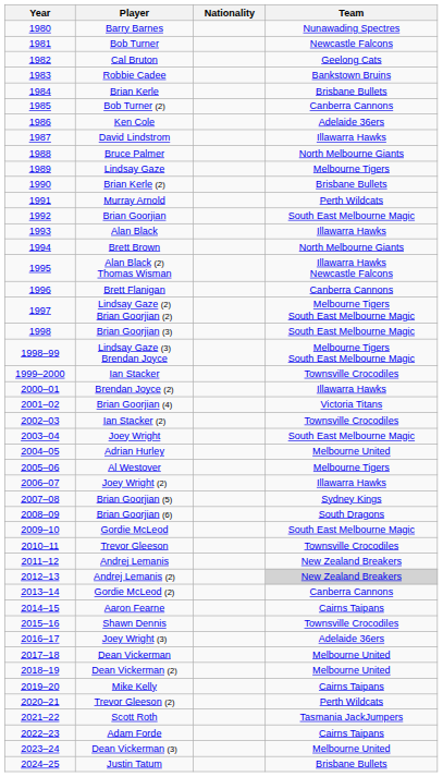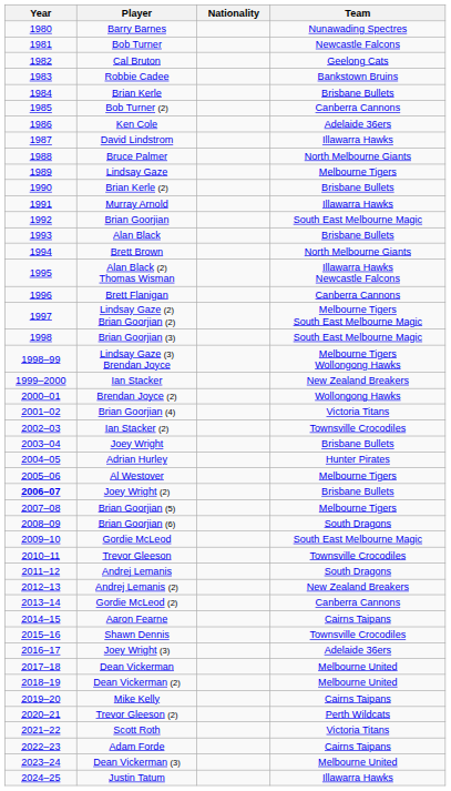 <table class="wikitable" style="width: 50%; text-align:center; font-size:90%">
 <tr>
 <th>Year</th>
 <th>Player</th>
 <th>Nationality</th>
 <th>Team</th>
 </tr>
 <tr>
 <td><a href='#'>1980</a></td>
 <td><a href='#'>Barry Barnes</a></td>
 <td></td>
 <td><a href='#'>Nunawading Spectres</a></td>
 </tr>
 <tr>
 <td><a href='#'>1981</a></td>
 <td><a href='#'>Bob Turner</a></td>
 <td></td>
 <td><a href='#'>Newcastle Falcons</a></td>
 </tr>
 <tr>
 <td><a href='#'>1982</a></td>
 <td><a href='#'>Cal Bruton</a></td>
 <td></td>
 <td><a href='#'>Geelong Cats</a></td>
 </tr>
 <tr>
 <td><a href='#'>1983</a></td>
 <td><a href='#'>Robbie Cadee</a></td>
 <td></td>
 <td><a href='#'>Bankstown Bruins</a></td>
 </tr>
 <tr>
 <td><a href='#'>1984</a></td>
 <td><a href='#'>Brian Kerle</a></td>
 <td></td>
 <td><a href='#'>Brisbane Bullets</a></td>
 </tr>
 <tr>
 <td><a href='#'>1985</a></td>
 <td><a href='#'>Bob Turner</a> <small>(2)</small></td>
 <td></td>
 <td><a href='#'>Canberra Cannons</a></td>
 </tr>
 <tr>
 <td><a href='#'>1986</a></td>
 <td><a href='#'>Ken Cole</a></td>
 <td></td>
 <td><a href='#'>Adelaide 36ers</a></td>
 </tr>
 <tr>
 <td><a href='#'>1987</a></td>
 <td><a href='#'>David Lindstrom</a></td>
 <td></td>
 <td><a href='#'>Illawarra Hawks</a></td>
 </tr>
 <tr>
 <td><a href='#'>1988</a></td>
 <td><a href='#'>Bruce Palmer</a></td>
 <td></td>
 <td><a href='#'>North Melbourne Giants</a></td>
 </tr>
 <tr>
 <td><a href='#'>1989</a></td>
 <td><a href='#'>Lindsay Gaze</a></td>
 <td></td>
 <td><a href='#'>Melbourne Tigers</a></td>
 </tr>
 <tr>
 <td><a href='#'>1990</a></td>
 <td><a href='#'>Brian Kerle</a> <small>(2)</small></td>
 <td></td>
 <td><a href='#'>Brisbane Bullets</a></td>
 </tr>
 <tr>
 <td><a href='#'>1991</a></td>
 <td><a href='#'>Murray Arnold</a></td>
 <td></td>
-<td><a href='#'>Perth Wildcats</a></td>
+<td><a href='#'>Illawarra Hawks</a></td>
 </tr>
 <tr>
 <td><a href='#'>1992</a></td>
 <td><a href='#'>Brian Goorjian</a></td>
 <td></td>
 <td><a href='#'>South East Melbourne Magic</a></td>
 </tr>
 <tr>
 <td><a href='#'>1993</a></td>
 <td><a href='#'>Alan Black</a></td>
 <td></td>
-<td><a href='#'>Illawarra Hawks</a></td>
+<td><a href='#'>Brisbane Bullets</a></td>
 </tr>
 <tr>
 <td><a href='#'>1994</a></td>
 <td><a href='#'>Brett Brown</a></td>
 <td></td>
 <td><a href='#'>North Melbourne Giants</a></td>
 </tr>
 <tr>
 <td><a href='#'>1995</a></td>
 <td><a href='#'>Alan Black</a> <small>(2)</small><br><a href='#'>Thomas Wisman</a></td>
 <td><br></td>
 <td><a href='#'>Illawarra Hawks</a><br><a href='#'>Newcastle Falcons</a></td>
 </tr>
 <tr>
 <td><a href='#'>1996</a></td>
 <td><a href='#'>Brett Flanigan</a></td>
 <td></td>
 <td><a href='#'>Canberra Cannons</a></td>
 </tr>
 <tr>
 <td><a href='#'>1997</a></td>
 <td><a href='#'>Lindsay Gaze</a> <small>(2)</small><br><a href='#'>Brian Goorjian</a> <small>(2)</small></td>
 <td><br></td>
 <td><a href='#'>Melbourne Tigers</a><br><a href='#'>South East Melbourne Magic</a></td>
 </tr>
 <tr>
 <td><a href='#'>1998</a></td>
 <td><a href='#'>Brian Goorjian</a> <small>(3)</small></td>
 <td></td>
 <td><a href='#'>South East Melbourne Magic</a></td>
 </tr>
 <tr>
 <td><a href='#'>1998–99</a></td>
 <td><a href='#'>Lindsay Gaze</a> <small>(3)</small><br><a href='#'>Brendan Joyce</a></td>
 <td><br></td>
-<td><a href='#'>Melbourne Tigers</a><br><a href='#'>South East Melbourne Magic</a></td>
+<td><a href='#'>Melbourne Tigers</a><br><a href='#'>Wollongong Hawks</a></td>
 </tr>
 <tr>
 <td><a href='#'>1999–2000</a></td>
 <td><a href='#'>Ian Stacker</a></td>
 <td></td>
-<td><a href='#'>Townsville Crocodiles</a></td>
+<td><a href='#'>New Zealand Breakers</a></td>
 </tr>
 <tr>
 <td><a href='#'>2000–01</a></td>
 <td><a href='#'>Brendan Joyce</a> <small>(2)</small></td>
 <td></td>
-<td><a href='#'>Illawarra Hawks</a></td>
+<td><a href='#'>Wollongong Hawks</a></td>
 </tr>
 <tr>
 <td><a href='#'>2001–02</a></td>
 <td><a href='#'>Brian Goorjian</a> <small>(4)</small></td>
 <td></td>
 <td><a href='#'>Victoria Titans</a></td>
 </tr>
 <tr>
 <td><a href='#'>2002–03</a></td>
 <td><a href='#'>Ian Stacker</a> <small>(2)</small></td>
 <td></td>
 <td><a href='#'>Townsville Crocodiles</a></td>
 </tr>
 <tr>
 <td><a href='#'>2003–04</a></td>
 <td><a href='#'>Joey Wright</a></td>
 <td></td>
-<td><a href='#'>South East Melbourne Magic</a></td>
+<td><a href='#'>Brisbane Bullets</a></td>
 </tr>
 <tr>
 <td><a href='#'>2004–05</a></td>
 <td><a href='#'>Adrian Hurley</a></td>
 <td></td>
-<td><a href='#'>Melbourne United</a></td>
+<td><a href='#'>Hunter Pirates</a></td>
 </tr>
 <tr>
 <td><a href='#'>2005–06</a></td>
 <td><a href='#'>Al Westover</a></td>
 <td></td>
 <td><a href='#'>Melbourne Tigers</a></td>
 </tr>
 <tr>
-<td><a href='#'>2006–07</a></td>
+<td><strong><a href='#'>2006–07</a></strong></td>
 <td><a href='#'>Joey Wright</a> <small>(2)</small></td>
 <td></td>
-<td><a href='#'>Illawarra Hawks</a></td>
+<td><a href='#'>Brisbane Bullets</a></td>
 </tr>
 <tr>
 <td><a href='#'>2007–08</a></td>
 <td><a href='#'>Brian Goorjian</a> <small>(5)</small></td>
 <td></td>
-<td><a href='#'>Sydney Kings</a></td>
+<td><a href='#'>Melbourne Tigers</a></td>
 </tr>
 <tr>
 <td><a href='#'>2008–09</a></td>
 <td><a href='#'>Brian Goorjian</a> <small>(6)</small></td>
 <td></td>
 <td><a href='#'>South Dragons</a></td>
 </tr>
 <tr>
 <td><a href='#'>2009–10</a></td>
 <td><a href='#'>Gordie McLeod</a></td>
 <td></td>
 <td><a href='#'>South East Melbourne Magic</a></td>
 </tr>
 <tr>
 <td><a href='#'>2010–11</a></td>
 <td><a href='#'>Trevor Gleeson</a></td>
 <td></td>
 <td><a href='#'>Townsville Crocodiles</a></td>
 </tr>
 <tr>
 <td><a href='#'>2011–12</a></td>
 <td><a href='#'>Andrej Lemanis</a></td>
 <td></td>
-<td><a href='#'>New Zealand Breakers</a></td>
+<td><a href='#'>South Dragons</a></td>
 </tr>
 <tr>
 <td><a href='#'>2012–13</a></td>
 <td><a href='#'>Andrej Lemanis</a> <small>(2)</small></td>
 <td></td>
-<td style="background: lightgrey;"><a href='#'>New Zealand Breakers</a></td>
+<td><a href='#'>New Zealand Breakers</a></td>
 </tr>
 <tr>
 <td><a href='#'>2013–14</a></td>
 <td><a href='#'>Gordie McLeod</a> <small>(2)</small></td>
 <td></td>
 <td><a href='#'>Canberra Cannons</a></td>
 </tr>
 <tr>
 <td><a href='#'>2014–15</a></td>
 <td><a href='#'>Aaron Fearne</a></td>
 <td></td>
 <td><a href='#'>Cairns Taipans</a></td>
 </tr>
 <tr>
 <td><a href='#'>2015–16</a></td>
 <td><a href='#'>Shawn Dennis</a></td>
 <td></td>
 <td><a href='#'>Townsville Crocodiles</a></td>
 </tr>
 <tr>
 <td><a href='#'>2016–17</a></td>
 <td><a href='#'>Joey Wright</a> <small>(3)</small></td>
 <td></td>
 <td><a href='#'>Adelaide 36ers</a></td>
 </tr>
 <tr>
 <td><a href='#'>2017–18</a></td>
 <td><a href='#'>Dean Vickerman</a></td>
 <td></td>
 <td><a href='#'>Melbourne United</a></td>
 </tr>
 <tr>
 <td><a href='#'>2018–19</a></td>
 <td><a href='#'>Dean Vickerman</a> <small>(2)</small></td>
 <td></td>
 <td><a href='#'>Melbourne United</a></td>
 </tr>
 <tr>
 <td><a href='#'>2019–20</a></td>
 <td><a href='#'>Mike Kelly</a></td>
 <td></td>
 <td><a href='#'>Cairns Taipans</a></td>
 </tr>
 <tr>
 <td><a href='#'>2020–21</a></td>
 <td><a href='#'>Trevor Gleeson</a> <small>(2)</small></td>
 <td></td>
 <td><a href='#'>Perth Wildcats</a></td>
 </tr>
 <tr>
 <td><a href='#'>2021–22</a></td>
 <td><a href='#'>Scott Roth</a></td>
 <td></td>
-<td><a href='#'>Tasmania JackJumpers</a></td>
+<td><a href='#'>Victoria Titans</a></td>
 </tr>
 <tr>
 <td><a href='#'>2022–23</a></td>
 <td><a href='#'>Adam Forde</a></td>
 <td></td>
 <td><a href='#'>Cairns Taipans</a></td>
 </tr>
 <tr>
 <td><a href='#'>2023–24</a></td>
 <td><a href='#'>Dean Vickerman</a> <small>(3)</small></td>
 <td></td>
 <td><a href='#'>Melbourne United</a></td>
 </tr>
 <tr>
 <td><a href='#'>2024–25</a></td>
 <td><a href='#'>Justin Tatum</a></td>
 <td></td>
-<td><a href='#'>Brisbane Bullets</a></td>
+<td><a href='#'>Illawarra Hawks</a></td>
 </tr>
 </table>
